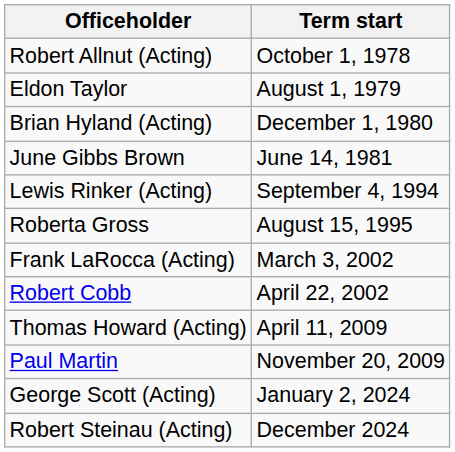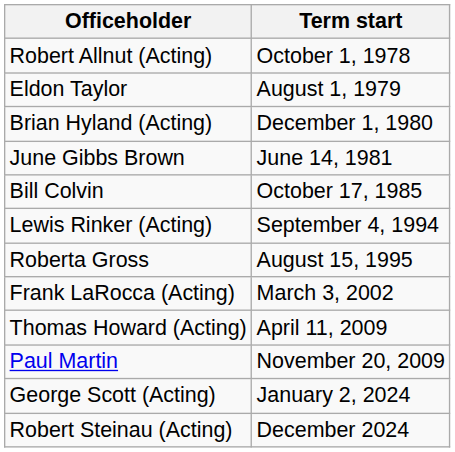 <table class="wikitable sortable">
 <tr style="vertical-align:bottom;">
 <th>Officeholder</th>
 <th>Term start</th>
 </tr>
 <tr>
 <td>Robert Allnut (Acting)</td>
 <td>October 1, 1978</td>
 </tr>
 <tr>
 <td>Eldon Taylor</td>
 <td>August 1, 1979</td>
 </tr>
 <tr>
 <td>Brian Hyland (Acting)</td>
 <td>December 1, 1980</td>
 </tr>
 <tr>
 <td>June Gibbs Brown</td>
 <td>June 14, 1981</td>
 </tr>
 <tr>
+<td>Bill Colvin</td>
+<td>October 17, 1985</td>
+</tr>
+<tr>
 <td>Lewis Rinker (Acting)</td>
 <td>September 4, 1994</td>
 </tr>
 <tr>
 <td>Roberta Gross</td>
 <td>August 15, 1995</td>
 </tr>
 <tr>
 <td>Frank LaRocca (Acting)</td>
 <td>March 3, 2002</td>
-</tr>
-<tr>
-<td><a href='#'>Robert Cobb</a></td>
-<td>April 22, 2002</td>
 </tr>
 <tr>
 <td>Thomas Howard (Acting)</td>
 <td>April 11, 2009</td>
 </tr>
 <tr>
 <td><a href='#'>Paul Martin</a></td>
 <td>November 20, 2009</td>
 </tr>
 <tr>
 <td>George Scott (Acting)</td>
 <td>January 2, 2024</td>
 </tr>
 <tr>
 <td>Robert Steinau (Acting)</td>
 <td>December 2024</td>
 </tr>
 </table>
